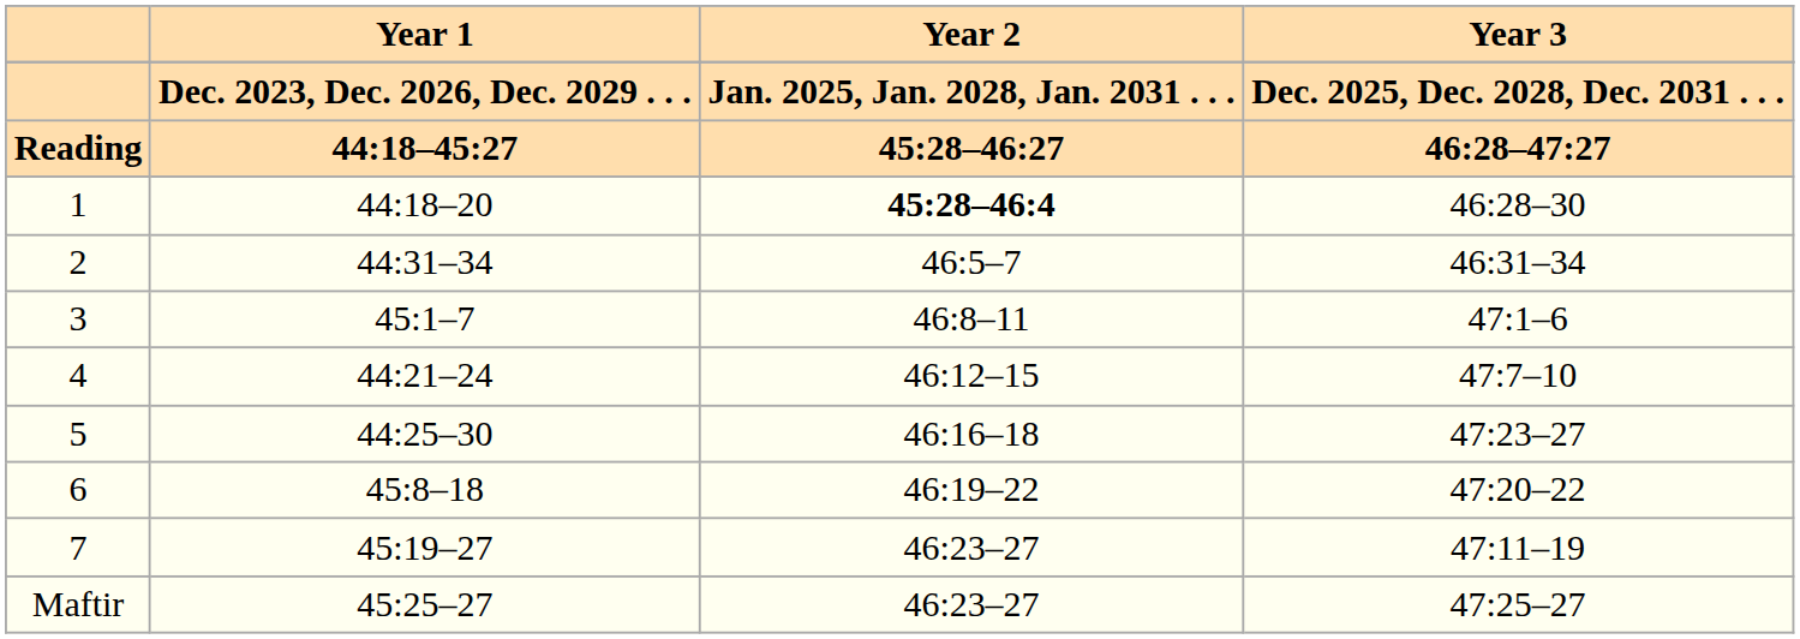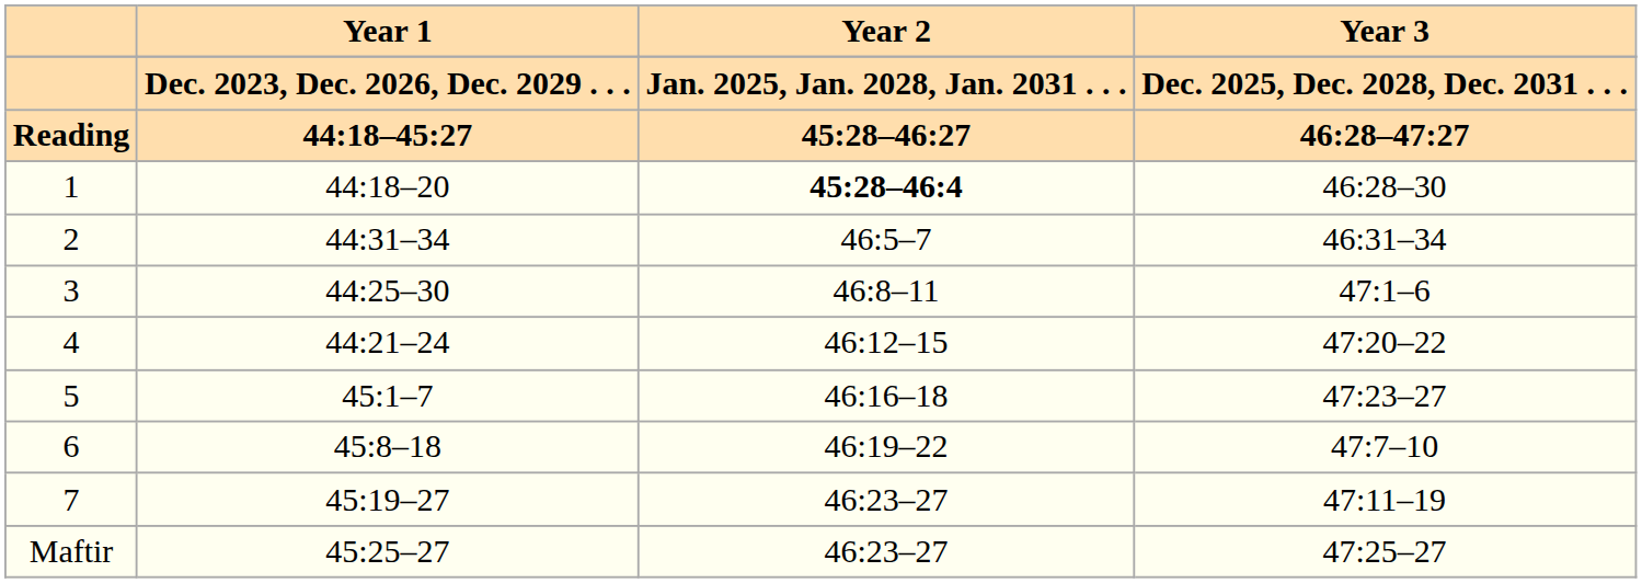 <table class="wikitable" style="background:Ivory; text-align:center">
 <tr>
 <th style="background:Navajowhite;"></th>
 <th style="background:Navajowhite;">Year 1</th>
 <th style="background:Navajowhite;">Year 2</th>
 <th style="background:Navajowhite;">Year 3</th>
 </tr>
 <tr>
 </tr>
 <tr>
 <th style="background:Navajowhite;"></th>
 <th style="background:Navajowhite;">Dec. 2023, Dec. 2026, Dec. 2029 . . .</th>
 <th style="background:Navajowhite;">Jan. 2025, Jan. 2028, Jan. 2031 . . .</th>
 <th style="background:Navajowhite;">Dec. 2025, Dec. 2028, Dec. 2031 . . .</th>
 </tr>
 <tr>
 <th style="background:Navajowhite;">Reading</th>
 <th style="background:Navajowhite;">44:18–45:27</th>
 <th style="background:Navajowhite;">45:28–46:27</th>
 <th style="background:Navajowhite;">46:28–47:27</th>
 </tr>
 <tr>
 <td>1</td>
 <td>44:18–20</td>
 <td><strong>45:28–46:4</strong></td>
 <td>46:28–30</td>
 </tr>
 <tr>
 <td>2</td>
 <td>44:31–34</td>
 <td>46:5–7</td>
 <td>46:31–34</td>
 </tr>
 <tr>
 <td>3</td>
-<td>45:1–7</td>
+<td>44:25–30</td>
 <td>46:8–11</td>
 <td>47:1–6</td>
 </tr>
 <tr>
 <td>4</td>
 <td>44:21–24</td>
 <td>46:12–15</td>
-<td>47:7–10</td>
+<td>47:20–22</td>
 </tr>
 <tr>
 <td>5</td>
-<td>44:25–30</td>
+<td>45:1–7</td>
 <td>46:16–18</td>
 <td>47:23–27</td>
 </tr>
 <tr>
 <td>6</td>
 <td>45:8–18</td>
 <td>46:19–22</td>
-<td>47:20–22</td>
+<td>47:7–10</td>
 </tr>
 <tr>
 <td>7</td>
 <td>45:19–27</td>
 <td>46:23–27</td>
 <td>47:11–19</td>
 </tr>
 <tr>
 <td>Maftir</td>
 <td>45:25–27</td>
 <td>46:23–27</td>
 <td>47:25–27</td>
 </tr>
 </table>
